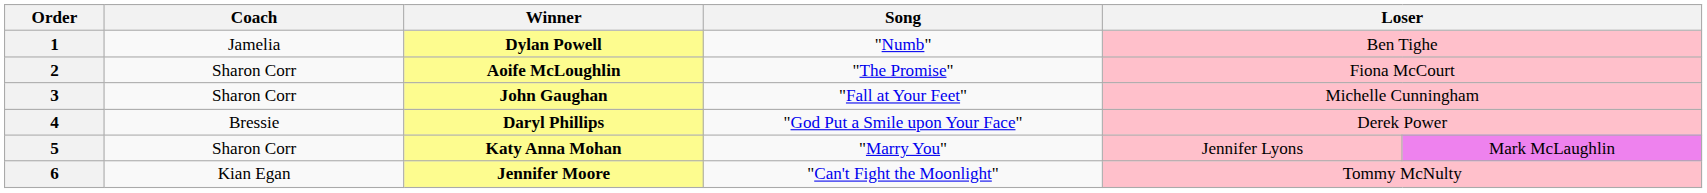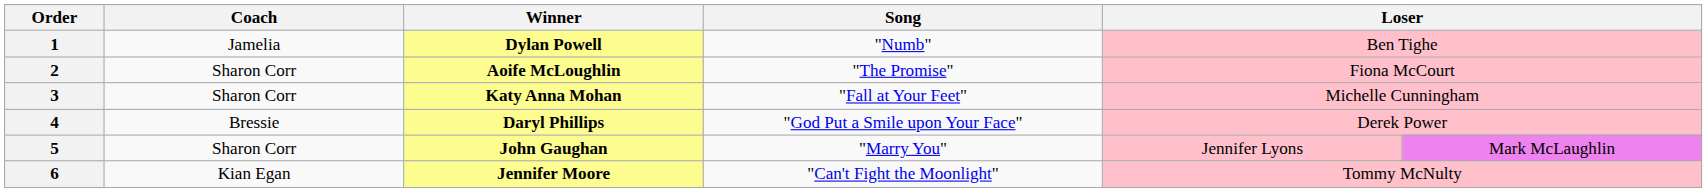 <table class="wikitable" style="text-align:center; line-height:17px; width:80%;">
 <tr>
 <th scope="col" width="05%">Order</th>
 <th scope="col" width="15%">Coach</th>
 <th width="15%">Winner</th>
 <th width="20%">Song</th>
 <th colspan="2" width="10%">Loser</th>
 </tr>
 <tr>
 <th scope="col">1</th>
 <td>Jamelia</td>
 <td width="15%" style="background:#fdfc8f;"><strong>Dylan Powell</strong></td>
 <td>"<a href='#'>Numb</a>"</td>
 <td colspan="2" width="15%" style="background:pink">Ben Tighe</td>
 </tr>
 <tr>
 <th scope="col">2</th>
 <td>Sharon Corr</td>
 <td width="15%" style="background:#fdfc8f;"><strong>Aoife McLoughlin</strong></td>
 <td>"<a href='#'>The Promise</a>"</td>
 <td colspan="2" width="15%" style="background:pink">Fiona McCourt</td>
 </tr>
 <tr>
 <th scope="col">3</th>
 <td>Sharon Corr</td>
-<td width="15%" style="background:#fdfc8f;"><strong>John Gaughan</strong></td>
+<td width="15%" style="background:#fdfc8f;"><strong>Katy Anna Mohan</strong></td>
 <td>"<a href='#'>Fall at Your Feet</a>"</td>
 <td colspan="2" width="15%" style="background:pink">Michelle Cunningham</td>
 </tr>
 <tr>
 <th scope="col">4</th>
 <td>Bressie</td>
 <td width="15%" style="background:#fdfc8f;"><strong>Daryl Phillips</strong></td>
 <td>"<a href='#'>God Put a Smile upon Your Face</a>"</td>
 <td colspan="2" width="15%" style="background:pink">Derek Power</td>
 </tr>
 <tr>
 <th scope="col">5</th>
 <td>Sharon Corr</td>
-<td width="15%" style="background:#fdfc8f;"><strong>Katy Anna Mohan</strong></td>
+<td width="15%" style="background:#fdfc8f;"><strong>John Gaughan</strong></td>
 <td>"<a href='#'>Marry You</a>"</td>
 <td width="15%" style="background:pink">Jennifer Lyons</td>
 <td width="15%" style="background:violet">Mark McLaughlin</td>
 </tr>
 <tr>
 <th scope="col">6</th>
 <td>Kian Egan</td>
 <td width="15%" style="background:#fdfc8f;"><strong>Jennifer Moore</strong></td>
 <td>"<a href='#'>Can't Fight the Moonlight</a>"</td>
 <td colspan="2" width="15%" style="background:pink">Tommy McNulty</td>
 </tr>
 </table>
